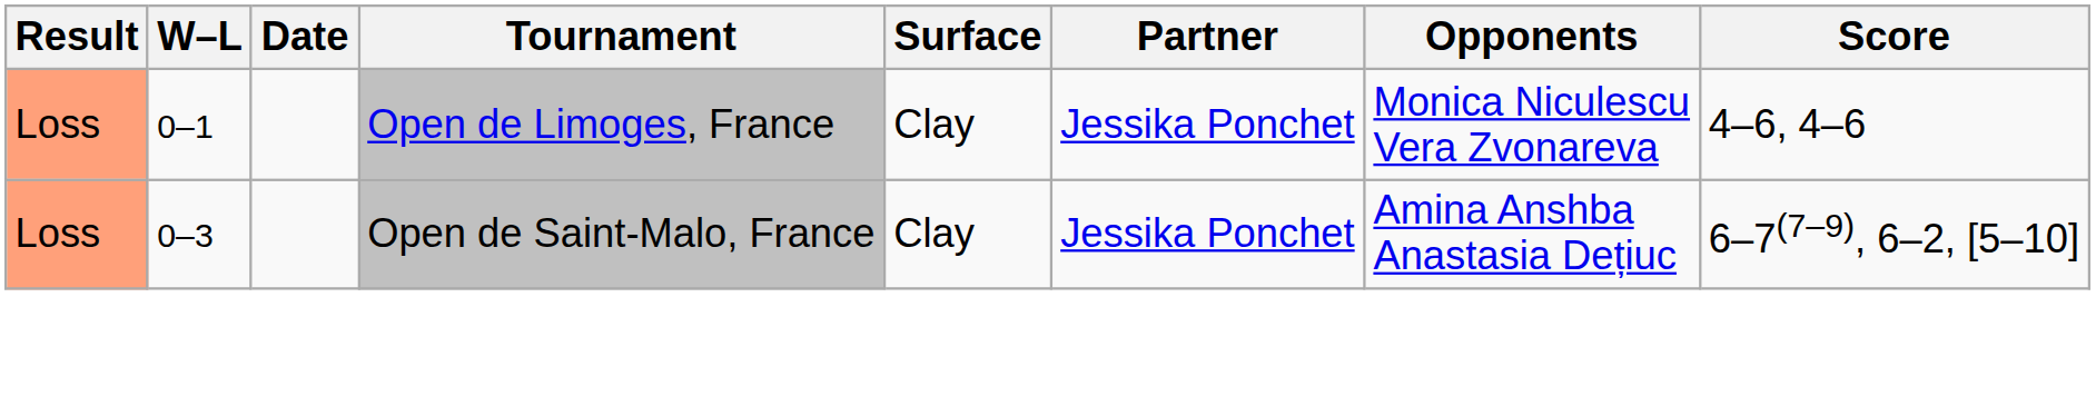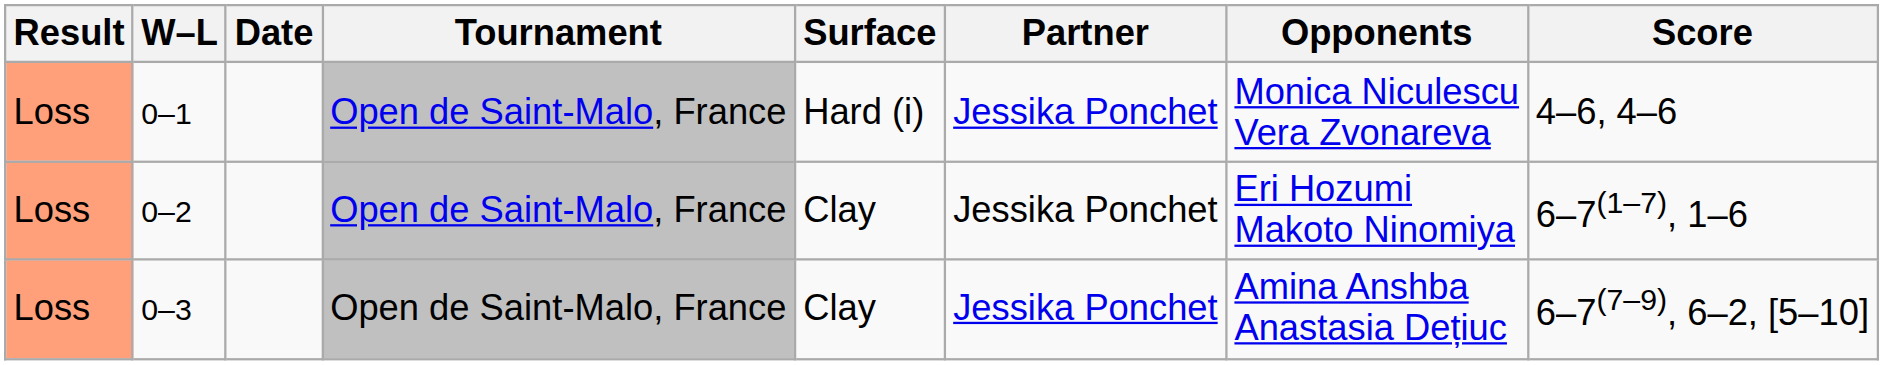 <table class="sortable wikitable">
 <tr>
 <th>Result</th>
 <th class="unsortable">W–L</th>
 <th>Date</th>
 <th>Tournament</th>
 <th>Surface</th>
 <th>Partner</th>
 <th>Opponents</th>
 <th class="unsortable">Score</th>
 </tr>
 <tr>
 <td style="background:#ffa07a;">Loss</td>
 <td><small>0–1</small></td>
 <td><a href='#'></a></td>
-<td style=background:silver><a href='#'>Open de Limoges</a>, France</td>
-<td>Clay</td>
+<td style=background:silver><a href='#'>Open de Saint-Malo</a>, France</td>
+<td>Hard (i)</td>
 <td> <a href='#'>Jessika Ponchet</a></td>
 <td> <a href='#'>Monica Niculescu</a> <br>  <a href='#'>Vera Zvonareva</a></td>
 <td>4–6, 4–6</td>
+</tr>
+<tr>
+<td style="background:#ffa07a;">Loss</td>
+<td><small>0–2</small></td>
+<td><a href='#'></a></td>
+<td style=background:silver><a href='#'>Open de Saint-Malo</a>, France</td>
+<td>Clay</td>
+<td> Jessika Ponchet</td>
+<td> <a href='#'>Eri Hozumi</a> <br>  <a href='#'>Makoto Ninomiya</a></td>
+<td>6–7<sup>(1–7)</sup>, 1–6</td>
 </tr>
 <tr>
 <td style="background:#ffa07a;">Loss</td>
 <td><small>0–3</small></td>
 <td><a href='#'></a></td>
 <td bgcolor=silver>Open de Saint-Malo, France</td>
 <td>Clay</td>
 <td> <a href='#'>Jessika Ponchet</a></td>
 <td> <a href='#'>Amina Anshba</a> <br>  <a href='#'>Anastasia Dețiuc</a></td>
 <td>6–7<sup>(7–9)</sup>, 6–2, [5–10]</td>
 </tr>
 </table>
